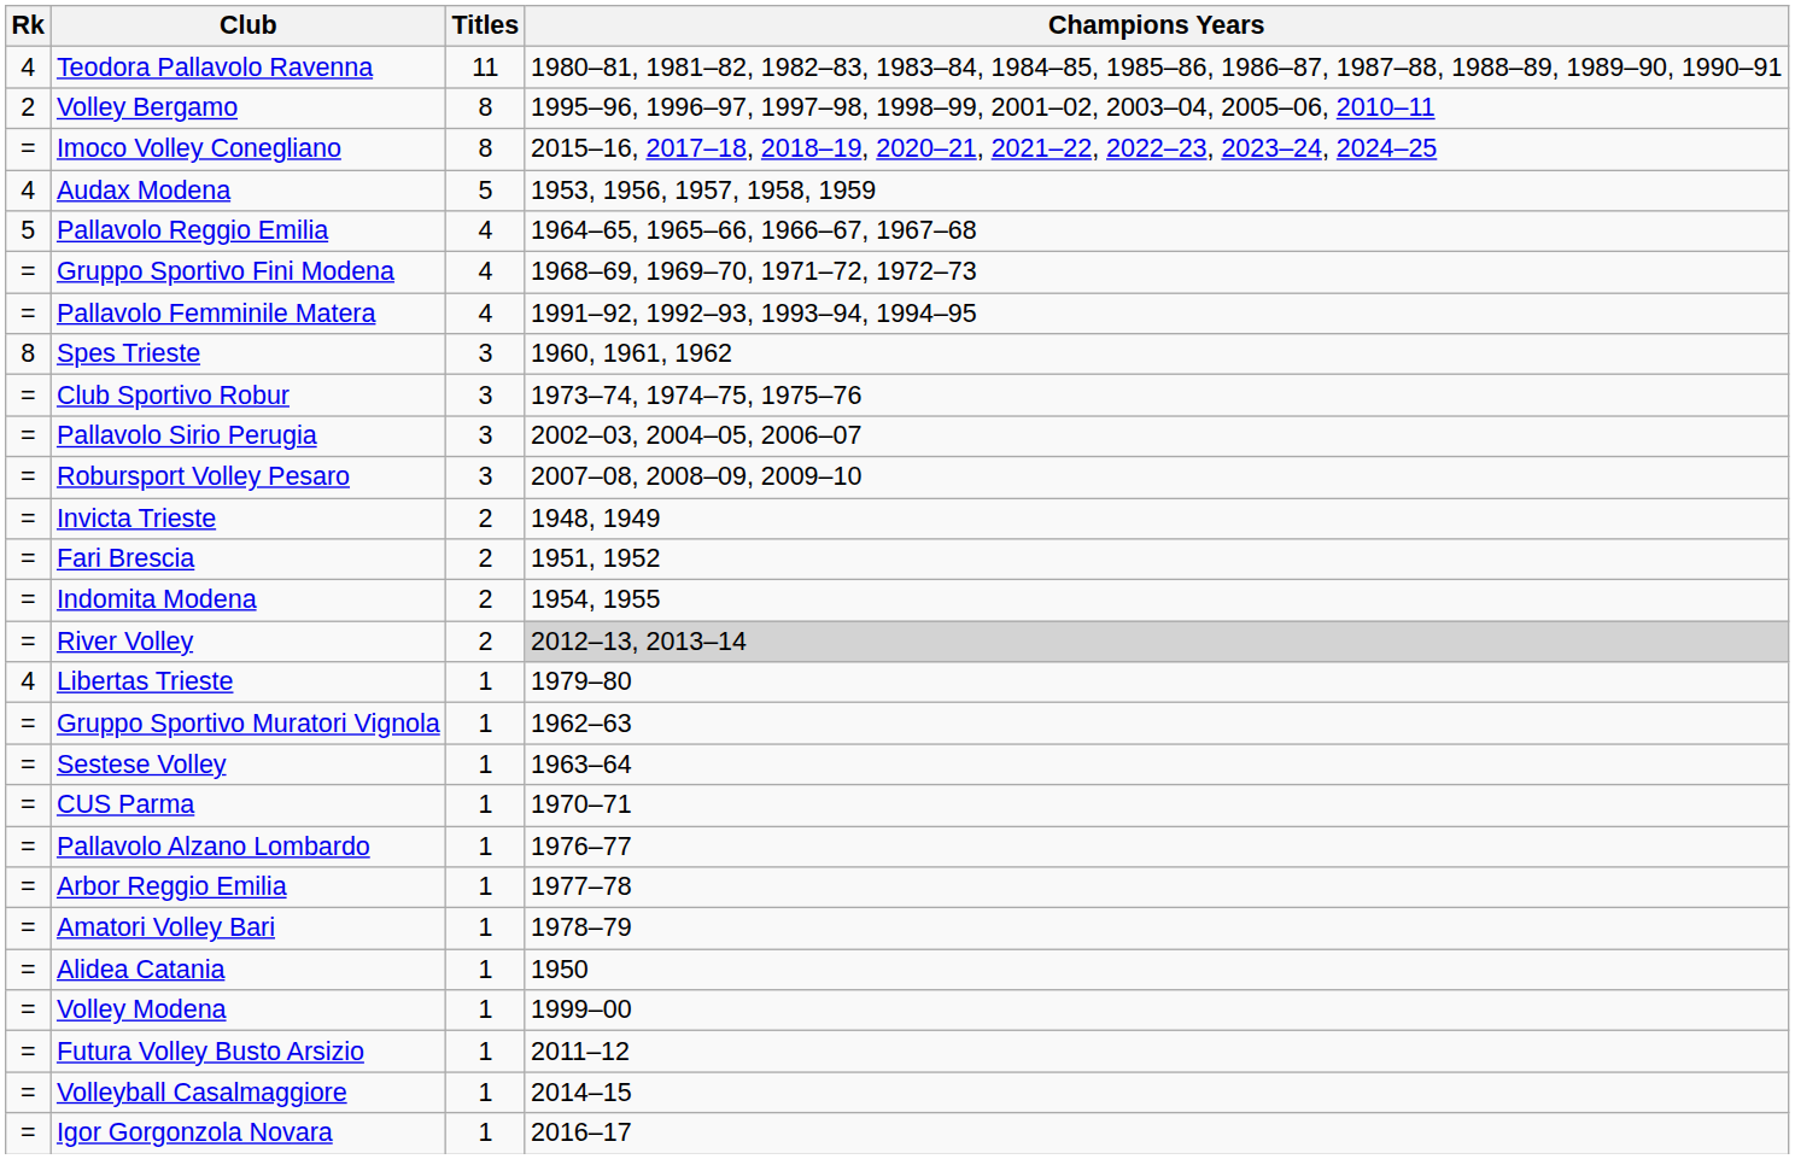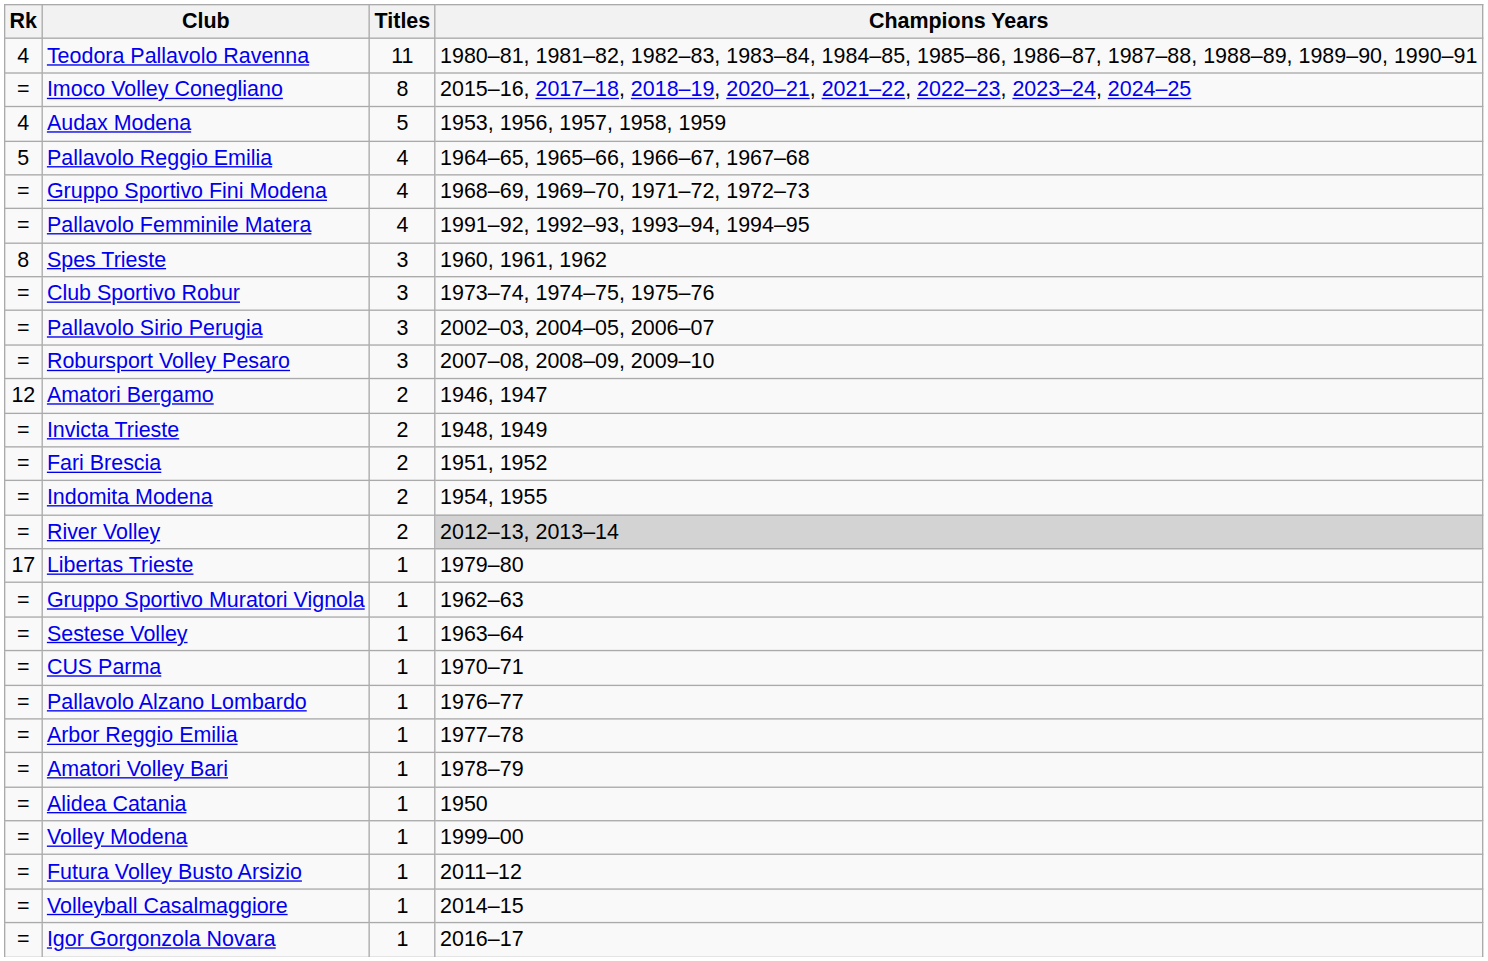 <table class="wikitable">
 <tr>
 <th>Rk</th>
 <th>Club</th>
 <th>Titles</th>
 <th>Champions Years</th>
 </tr>
 <tr>
 <td align="center">4</td>
 <td><a href='#'>Teodora Pallavolo Ravenna</a></td>
 <td align=center>11</td>
 <td>1980–81, 1981–82, 1982–83, 1983–84, 1984–85, 1985–86, 1986–87, 1987–88, 1988–89, 1989–90, 1990–91</td>
-</tr>
-<tr>
-<td align="center">2</td>
-<td><a href='#'>Volley Bergamo</a></td>
-<td align=center>8</td>
-<td>1995–96, 1996–97, 1997–98, 1998–99, 2001–02, 2003–04, 2005–06, <a href='#'>2010–11</a></td>
 </tr>
 <tr>
 <td align="center">=</td>
 <td><a href='#'>Imoco Volley Conegliano</a></td>
 <td align=center>8</td>
 <td>2015–16, <a href='#'>2017–18</a>, <a href='#'>2018–19</a>, <a href='#'>2020–21</a>, <a href='#'>2021–22</a>, <a href='#'>2022–23</a>, <a href='#'>2023–24</a>, <a href='#'>2024–25</a></td>
 </tr>
 <tr>
 <td align="center">4</td>
 <td><a href='#'>Audax Modena</a></td>
 <td align=center>5</td>
 <td>1953, 1956, 1957, 1958, 1959</td>
 </tr>
 <tr>
 <td align="center">5</td>
 <td><a href='#'>Pallavolo Reggio Emilia</a></td>
 <td align=center>4</td>
 <td>1964–65, 1965–66, 1966–67, 1967–68</td>
 </tr>
 <tr>
 <td align="center">=</td>
 <td><a href='#'>Gruppo Sportivo Fini Modena</a></td>
 <td align=center>4</td>
 <td>1968–69, 1969–70, 1971–72, 1972–73</td>
 </tr>
 <tr>
 <td align="center">=</td>
 <td><a href='#'>Pallavolo Femminile Matera</a></td>
 <td align=center>4</td>
 <td>1991–92, 1992–93, 1993–94, 1994–95</td>
 </tr>
 <tr>
 <td align="center">8</td>
 <td><a href='#'>Spes Trieste</a></td>
 <td align=center>3</td>
 <td>1960, 1961, 1962</td>
 </tr>
 <tr>
 <td align="center">=</td>
 <td><a href='#'>Club Sportivo Robur</a></td>
 <td align=center>3</td>
 <td>1973–74, 1974–75, 1975–76</td>
 </tr>
 <tr>
 <td align="center">=</td>
 <td><a href='#'>Pallavolo Sirio Perugia</a></td>
 <td align=center>3</td>
 <td>2002–03, 2004–05, 2006–07</td>
 </tr>
 <tr>
 <td align="center">=</td>
 <td><a href='#'>Robursport Volley Pesaro</a></td>
 <td align=center>3</td>
 <td>2007–08, 2008–09, 2009–10</td>
 </tr>
 <tr>
+<td align="center">12</td>
+<td><a href='#'>Amatori Bergamo</a></td>
+<td align=center>2</td>
+<td>1946, 1947</td>
+</tr>
+<tr>
 <td align="center">=</td>
 <td><a href='#'>Invicta Trieste</a></td>
 <td align=center>2</td>
 <td>1948, 1949</td>
 </tr>
 <tr>
 <td align="center">=</td>
 <td><a href='#'>Fari Brescia</a></td>
 <td align=center>2</td>
 <td>1951, 1952</td>
 </tr>
 <tr>
 <td align="center">=</td>
 <td><a href='#'>Indomita Modena</a></td>
 <td align=center>2</td>
 <td>1954, 1955</td>
 </tr>
 <tr>
 <td align="center">=</td>
 <td><a href='#'>River Volley</a></td>
 <td align=center>2</td>
 <td style="background: lightgrey;">2012–13, 2013–14</td>
 </tr>
 <tr>
-<td align="center">4</td>
+<td align="center">17</td>
 <td><a href='#'>Libertas Trieste</a></td>
 <td align=center>1</td>
 <td>1979–80</td>
 </tr>
 <tr>
 <td align="center">=</td>
 <td><a href='#'>Gruppo Sportivo Muratori Vignola</a></td>
 <td align=center>1</td>
 <td>1962–63</td>
 </tr>
 <tr>
 <td align="center">=</td>
 <td><a href='#'>Sestese Volley</a></td>
 <td align=center>1</td>
 <td>1963–64</td>
 </tr>
 <tr>
 <td align="center">=</td>
 <td><a href='#'>CUS Parma</a></td>
 <td align=center>1</td>
 <td>1970–71</td>
 </tr>
 <tr>
 <td align="center">=</td>
 <td><a href='#'>Pallavolo Alzano Lombardo</a></td>
 <td align=center>1</td>
 <td>1976–77</td>
 </tr>
 <tr>
 <td align="center">=</td>
 <td><a href='#'>Arbor Reggio Emilia</a></td>
 <td align=center>1</td>
 <td>1977–78</td>
 </tr>
 <tr>
 <td align="center">=</td>
 <td><a href='#'>Amatori Volley Bari</a></td>
 <td align=center>1</td>
 <td>1978–79</td>
 </tr>
 <tr>
 <td align="center">=</td>
 <td><a href='#'>Alidea Catania</a></td>
 <td align=center>1</td>
 <td>1950</td>
 </tr>
 <tr>
 <td align="center">=</td>
 <td><a href='#'>Volley Modena</a></td>
 <td align=center>1</td>
 <td>1999–00</td>
 </tr>
 <tr>
 <td align="center">=</td>
 <td><a href='#'>Futura Volley Busto Arsizio</a></td>
 <td align=center>1</td>
 <td>2011–12</td>
 </tr>
 <tr>
 <td align="center">=</td>
 <td><a href='#'>Volleyball Casalmaggiore</a></td>
 <td align=center>1</td>
 <td>2014–15</td>
 </tr>
 <tr>
 <td align="center">=</td>
 <td><a href='#'>Igor Gorgonzola Novara</a></td>
 <td align=center>1</td>
 <td>2016–17</td>
 </tr>
 </table>
